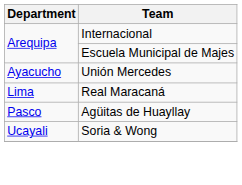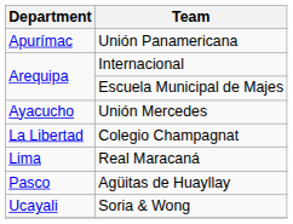 <table class="wikitable">
 <tr>
 <th>Department</th>
 <th>Team</th>
+</tr>
+<tr>
+<td><a href='#'>Apurímac</a></td>
+<td>Unión Panamericana</td>
 </tr>
 <tr>
 <td rowspan="2"><a href='#'>Arequipa</a></td>
 <td>Internacional</td>
 </tr>
 <tr>
 <td>Escuela Municipal de Majes</td>
 </tr>
 <tr>
 <td><a href='#'>Ayacucho</a></td>
 <td>Unión Mercedes</td>
+</tr>
+<tr>
+<td><a href='#'>La Libertad</a></td>
+<td>Colegio Champagnat</td>
 </tr>
 <tr>
 <td><a href='#'>Lima</a></td>
 <td>Real Maracaná</td>
 </tr>
 <tr>
 <td><a href='#'>Pasco</a></td>
 <td>Agüitas de Huayllay</td>
 </tr>
 <tr>
 <td><a href='#'>Ucayali</a></td>
 <td>Soria & Wong</td>
 </tr>
 <tr>
 </tr>
 </table>
